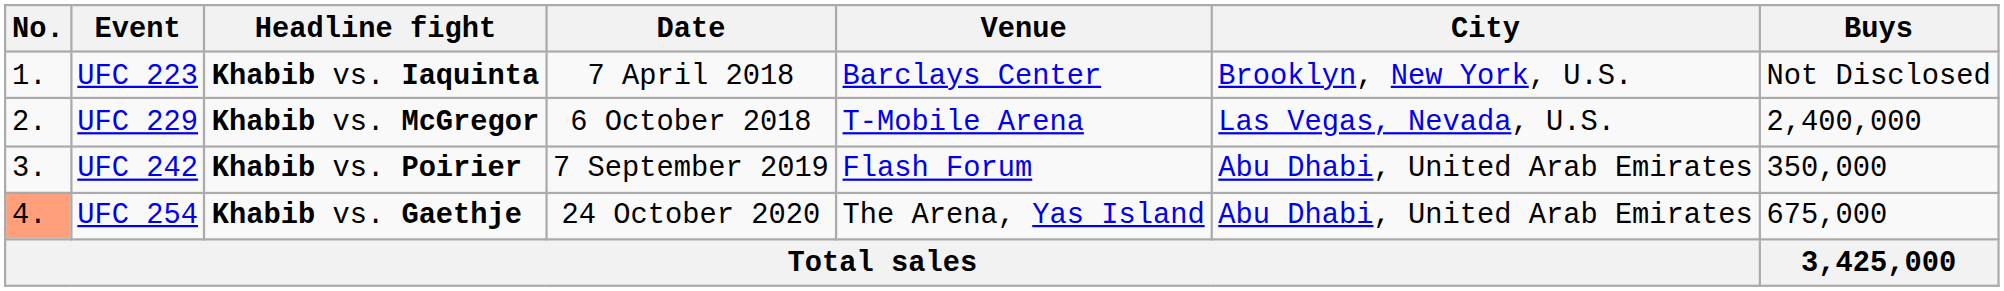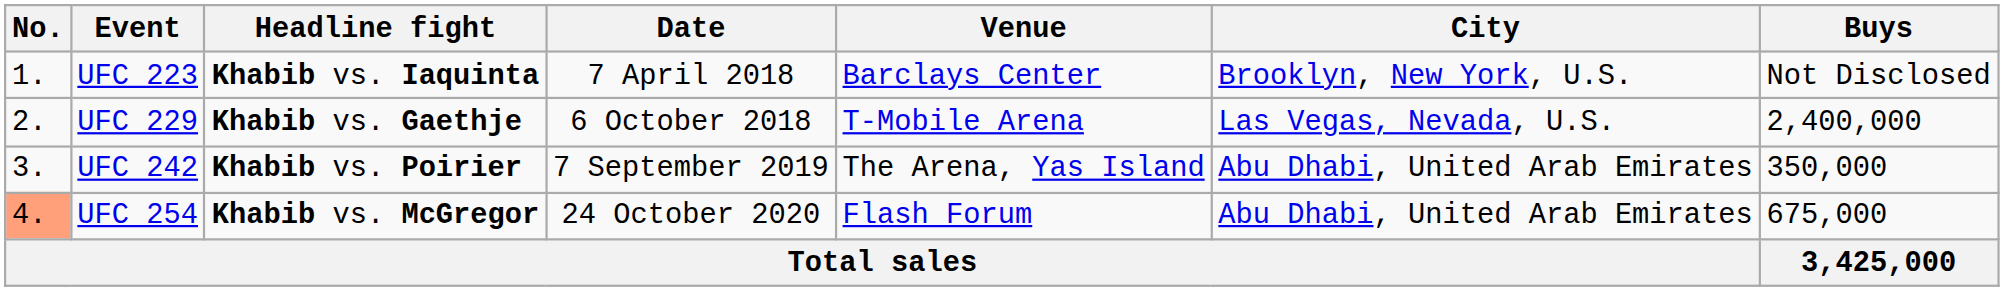 <table class="wikitable sortable">
 <tr>
 <th>No.</th>
 <th>Event</th>
 <th>Headline fight</th>
 <th>Date</th>
 <th>Venue</th>
 <th>City</th>
 <th>Buys</th>
 </tr>
 <tr>
 <td>1.</td>
 <td><a href='#'>UFC 223</a></td>
 <td><strong>Khabib</strong> vs. <strong>Iaquinta</strong></td>
 <td align=center>7 April 2018</td>
 <td><a href='#'>Barclays Center</a></td>
 <td><a href='#'>Brooklyn</a>, <a href='#'>New York</a>, U.S.</td>
 <td>Not Disclosed</td>
 </tr>
 <tr>
 <td>2.</td>
 <td><a href='#'>UFC 229</a></td>
-<td><strong>Khabib</strong> vs. <strong>McGregor</strong></td>
+<td><strong>Khabib</strong> vs. <strong>Gaethje</strong></td>
 <td align=center>6 October 2018</td>
 <td><a href='#'>T-Mobile Arena</a></td>
 <td><a href='#'>Las Vegas, Nevada</a>, U.S.</td>
 <td>2,400,000</td>
 </tr>
 <tr>
 <td>3.</td>
 <td><a href='#'>UFC 242</a></td>
 <td><strong>Khabib</strong> vs. <strong>Poirier</strong></td>
 <td align=center>7 September 2019</td>
-<td><a href='#'>Flash Forum</a></td>
+<td>The Arena, <a href='#'>Yas Island</a></td>
 <td><a href='#'>Abu Dhabi</a>, United Arab Emirates</td>
 <td>350,000</td>
 </tr>
 <tr>
 <td style="background: lightsalmon;">4.</td>
 <td><a href='#'>UFC 254</a></td>
-<td><strong>Khabib</strong> vs. <strong>Gaethje</strong></td>
+<td><strong>Khabib</strong> vs. <strong>McGregor</strong></td>
 <td align=center>24 October 2020</td>
-<td>The Arena, <a href='#'>Yas Island</a></td>
+<td><a href='#'>Flash Forum</a></td>
 <td><a href='#'>Abu Dhabi</a>, United Arab Emirates</td>
 <td>675,000</td>
 </tr>
 <tr>
 <th colspan="6">Total sales</th>
 <th>3,425,000</th>
 </tr>
 </table>
